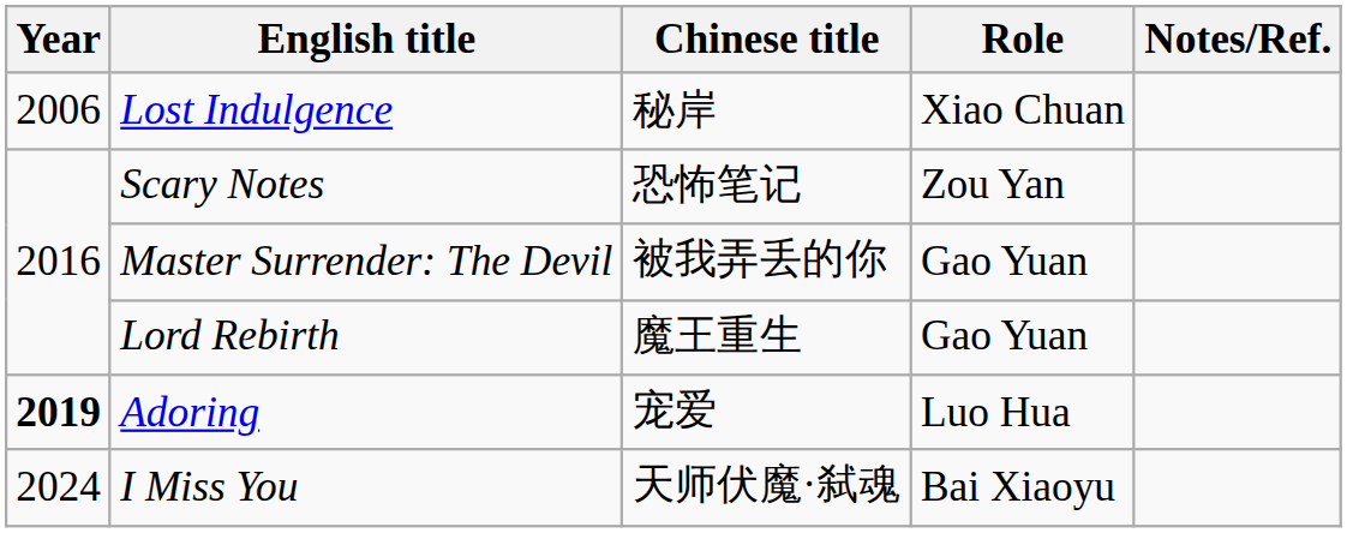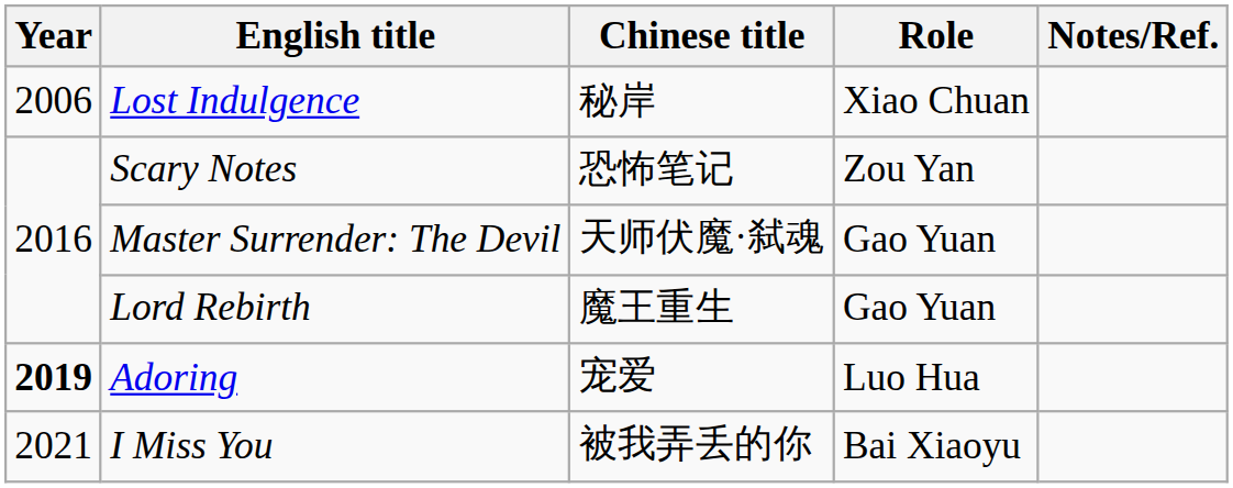 <table class="wikitable">
 <tr>
 <th>Year</th>
 <th>English title</th>
 <th>Chinese title</th>
 <th>Role</th>
 <th>Notes/Ref.</th>
 </tr>
 <tr>
 <td rowspan="1">2006</td>
 <td><em><a href='#'>Lost Indulgence</a></em></td>
 <td>秘岸</td>
 <td>Xiao Chuan</td>
 <td></td>
 </tr>
 <tr>
 <td rowspan="3">2016</td>
 <td><em>Scary Notes</em></td>
 <td>恐怖笔记</td>
 <td>Zou Yan</td>
 <td></td>
 </tr>
 <tr>
 <td><em>Master Surrender: The Devil </em></td>
-<td>被我弄丢的你</td>
+<td>天师伏魔·弑魂</td>
 <td>Gao Yuan</td>
 <td></td>
 </tr>
 <tr>
 <td><em>Lord Rebirth</em></td>
 <td>魔王重生</td>
 <td>Gao Yuan</td>
 <td></td>
 </tr>
 <tr>
 <td rowspan="1"><strong>2019</strong></td>
 <td><em><a href='#'>Adoring</a></em></td>
 <td>宠爱</td>
 <td>Luo Hua</td>
 <td></td>
 </tr>
 <tr>
-<td rowspan="1">2024</td>
+<td rowspan="1">2021</td>
 <td><em>I Miss You</em></td>
-<td>天师伏魔·弑魂</td>
+<td>被我弄丢的你</td>
 <td>Bai Xiaoyu</td>
 <td></td>
 </tr>
 </table>
